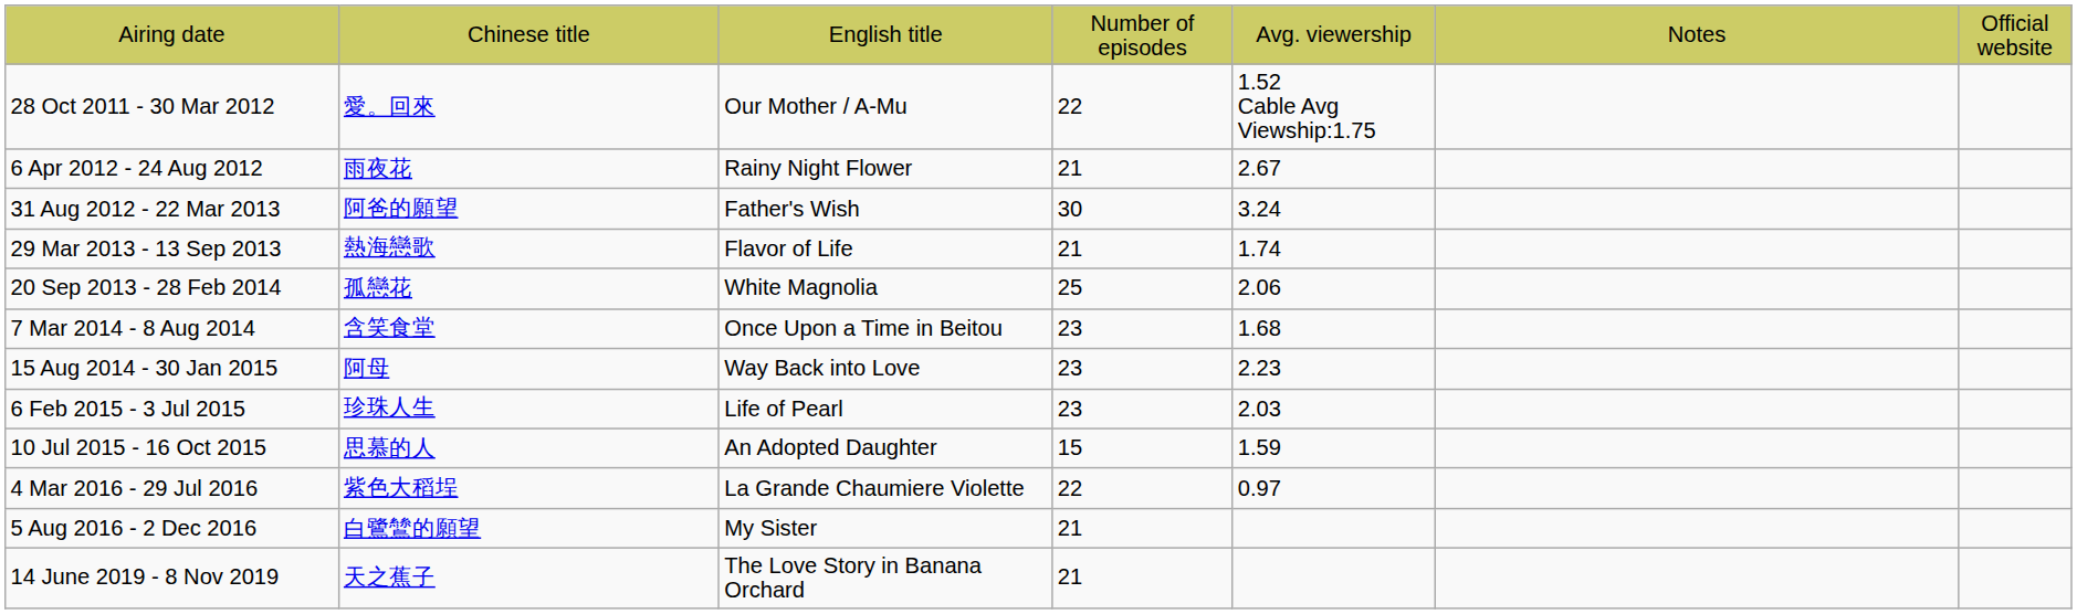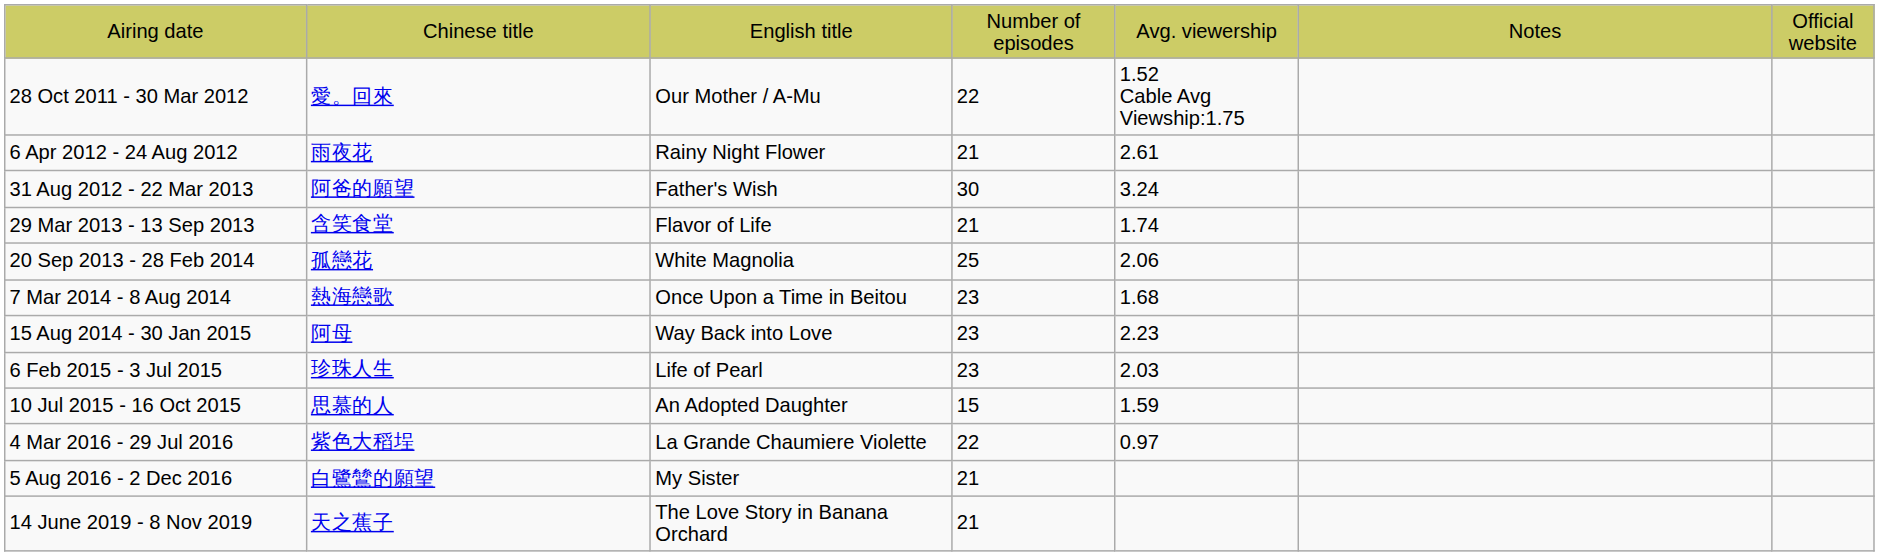 <table class="wikitable" style="margin:1em auto; font-size: 85%">
 <tr style="background:#CCCC66;" align=center>
 <td style="width:7%">Airing date</td>
 <td style="width:8%">Chinese title</td>
 <td style="width:7%">English title</td>
 <td style="width:3%">Number of episodes</td>
 <td style="width:2%">Avg. viewership</td>
 <td style="width:11%">Notes</td>
 <td style="width:1%">Official website</td>
 </tr>
 <tr>
 <td>28 Oct 2011 - 30 Mar 2012</td>
 <td><a href='#'>愛。回來</a></td>
 <td>Our Mother / A-Mu</td>
 <td>22</td>
 <td>1.52 <br>Cable Avg Viewship:1.75</td>
 <td></td>
 <td></td>
 </tr>
 <tr>
 <td>6 Apr 2012 - 24 Aug 2012</td>
 <td><a href='#'>雨夜花</a></td>
 <td>Rainy Night Flower</td>
 <td>21</td>
-<td>2.67</td>
+<td>2.61</td>
 <td></td>
 <td></td>
 </tr>
 <tr>
 <td>31 Aug 2012 - 22 Mar 2013</td>
 <td><a href='#'>阿爸的願望</a></td>
 <td>Father's Wish</td>
 <td>30</td>
 <td>3.24</td>
 <td></td>
 <td></td>
 </tr>
 <tr>
 <td>29 Mar 2013 - 13 Sep 2013</td>
-<td><a href='#'>熱海戀歌</a></td>
+<td><a href='#'>含笑食堂</a></td>
 <td>Flavor of Life</td>
 <td>21</td>
 <td>1.74</td>
 <td></td>
 <td></td>
 </tr>
 <tr>
 <td>20 Sep 2013 - 28 Feb 2014</td>
 <td><a href='#'>孤戀花</a></td>
 <td>White Magnolia</td>
 <td>25</td>
 <td>2.06</td>
 <td></td>
 <td></td>
 </tr>
 <tr>
 <td>7 Mar 2014 - 8 Aug 2014</td>
-<td><a href='#'>含笑食堂</a></td>
+<td><a href='#'>熱海戀歌</a></td>
 <td>Once Upon a Time in Beitou</td>
 <td>23</td>
 <td>1.68</td>
 <td></td>
 <td></td>
 </tr>
 <tr>
 <td>15 Aug 2014 - 30 Jan 2015</td>
 <td><a href='#'>阿母</a></td>
 <td>Way Back into Love</td>
 <td>23</td>
 <td>2.23</td>
 <td></td>
 <td></td>
 </tr>
 <tr>
 <td>6 Feb 2015 - 3 Jul 2015</td>
 <td><a href='#'>珍珠人生</a></td>
 <td>Life of Pearl</td>
 <td>23</td>
 <td>2.03</td>
 <td></td>
 <td></td>
 </tr>
 <tr>
 <td>10 Jul 2015 - 16 Oct 2015</td>
 <td><a href='#'>思慕的人</a></td>
 <td>An Adopted Daughter</td>
 <td>15</td>
 <td>1.59</td>
 <td></td>
 <td></td>
 </tr>
 <tr>
 <td>4 Mar 2016 - 29 Jul 2016</td>
 <td><a href='#'>紫色大稻埕</a></td>
 <td>La Grande Chaumiere Violette</td>
 <td>22</td>
 <td>0.97</td>
 <td></td>
 <td></td>
 </tr>
 <tr>
 <td>5 Aug 2016 - 2 Dec 2016</td>
 <td><a href='#'>白鷺鷥的願望</a></td>
 <td>My Sister</td>
 <td>21</td>
 <td></td>
 <td></td>
 <td></td>
 </tr>
 <tr>
 <td>14 June 2019 - 8 Nov 2019</td>
 <td><a href='#'>天之蕉子</a></td>
 <td>The Love Story in Banana Orchard</td>
 <td>21</td>
 <td></td>
 <td></td>
 <td></td>
 </tr>
 </table>
